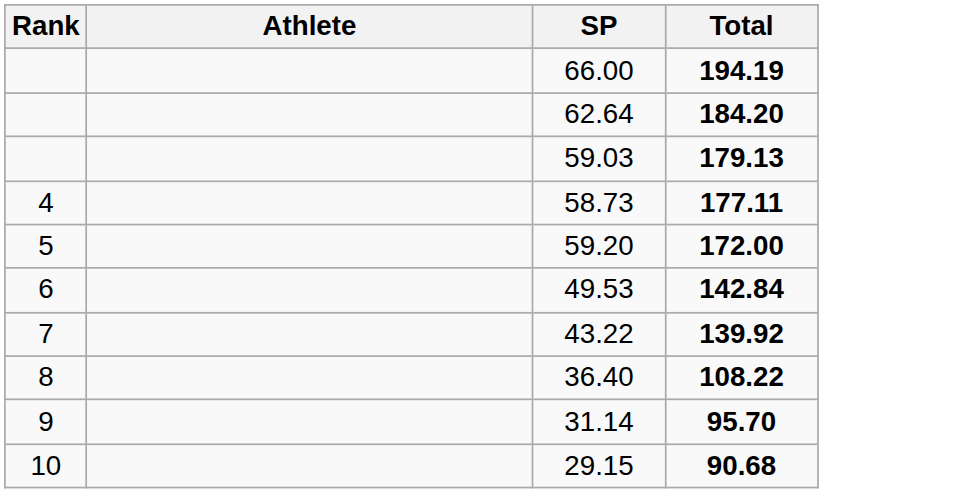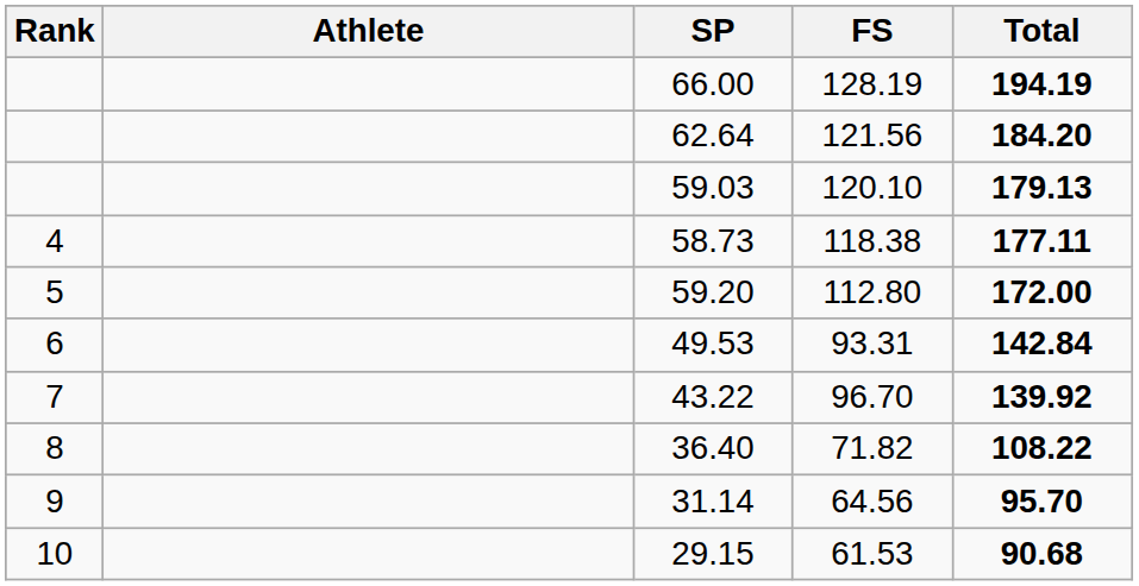 <table class=wikitable style="text-align:center">
 <tr>
 <th width=40>Rank</th>
 <th width=250>Athlete</th>
 <th width=70>SP</th>
+<th width=70>FS</th>
 <th width=80>Total</th>
 </tr>
 <tr>
 <td></td>
 <td align=left></td>
 <td>66.00</td>
+<td>128.19</td>
 <td><strong>194.19</strong></td>
 </tr>
 <tr>
 <td></td>
 <td align=left></td>
 <td>62.64</td>
+<td>121.56</td>
 <td><strong>184.20</strong></td>
 </tr>
 <tr>
 <td></td>
 <td align=left></td>
 <td>59.03</td>
+<td>120.10</td>
 <td><strong>179.13</strong></td>
 </tr>
 <tr>
 <td>4</td>
 <td align=left></td>
 <td>58.73</td>
+<td>118.38</td>
 <td><strong>177.11</strong></td>
 </tr>
 <tr>
 <td>5</td>
 <td align=left></td>
 <td>59.20</td>
+<td>112.80</td>
 <td><strong>172.00</strong></td>
 </tr>
 <tr>
 <td>6</td>
 <td align=left></td>
 <td>49.53</td>
+<td>93.31</td>
 <td><strong>142.84</strong></td>
 </tr>
 <tr>
 <td>7</td>
 <td align=left></td>
 <td>43.22</td>
+<td>96.70</td>
 <td><strong>139.92</strong></td>
 </tr>
 <tr>
 <td>8</td>
 <td align=left></td>
 <td>36.40</td>
+<td>71.82</td>
 <td><strong>108.22</strong></td>
 </tr>
 <tr>
 <td>9</td>
 <td align=left></td>
 <td>31.14</td>
+<td>64.56</td>
 <td><strong>95.70</strong></td>
 </tr>
 <tr>
 <td>10</td>
 <td align=left></td>
 <td>29.15</td>
+<td>61.53</td>
 <td><strong>90.68</strong></td>
 </tr>
 </table>
